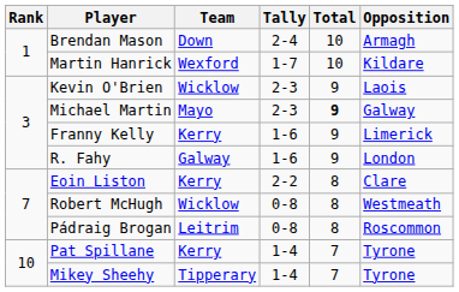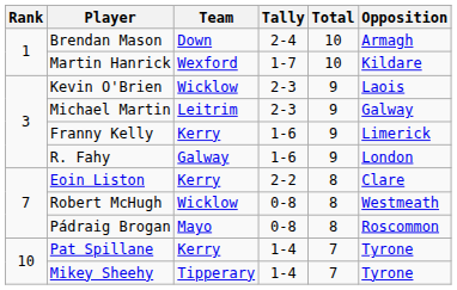 <table class="wikitable">
 <tr>
 <th>Rank</th>
 <th>Player</th>
 <th>Team</th>
 <th>Tally</th>
 <th>Total</th>
 <th>Opposition</th>
 </tr>
 <tr>
 <td rowspan=2 align=center>1</td>
 <td>Brendan Mason</td>
 <td><a href='#'>Down</a></td>
 <td align=center>2-4</td>
 <td align=center>10</td>
 <td><a href='#'>Armagh</a></td>
 </tr>
 <tr>
 <td>Martin Hanrick</td>
 <td><a href='#'>Wexford</a></td>
 <td align=center>1-7</td>
 <td align=center>10</td>
 <td><a href='#'>Kildare</a></td>
 </tr>
 <tr>
 <td rowspan=4 align=center>3</td>
 <td>Kevin O'Brien</td>
 <td><a href='#'>Wicklow</a></td>
 <td align=center>2-3</td>
 <td align=center>9</td>
 <td><a href='#'>Laois</a></td>
 </tr>
 <tr>
 <td>Michael Martin</td>
-<td><a href='#'>Mayo</a></td>
+<td><a href='#'>Leitrim</a></td>
 <td align=center>2-3</td>
-<td align=center><strong>9</strong></td>
+<td align=center>9</td>
 <td><a href='#'>Galway</a></td>
 </tr>
 <tr>
 <td>Franny Kelly</td>
 <td><a href='#'>Kerry</a></td>
 <td align=center>1-6</td>
 <td align=center>9</td>
 <td><a href='#'>Limerick</a></td>
 </tr>
 <tr>
 <td>R. Fahy</td>
 <td><a href='#'>Galway</a></td>
 <td align=center>1-6</td>
 <td align=center>9</td>
 <td><a href='#'>London</a></td>
 </tr>
 <tr>
 <td rowspan=3 align=center>7</td>
 <td><a href='#'>Eoin Liston</a></td>
 <td><a href='#'>Kerry</a></td>
 <td align=center>2-2</td>
 <td align=center>8</td>
 <td><a href='#'>Clare</a></td>
 </tr>
 <tr>
 <td>Robert McHugh</td>
 <td><a href='#'>Wicklow</a></td>
 <td align=center>0-8</td>
 <td align=center>8</td>
 <td><a href='#'>Westmeath</a></td>
 </tr>
 <tr>
 <td>Pádraig Brogan</td>
-<td><a href='#'>Leitrim</a></td>
+<td><a href='#'>Mayo</a></td>
 <td align=center>0-8</td>
 <td align=center>8</td>
 <td><a href='#'>Roscommon</a></td>
 </tr>
 <tr>
 <td rowspan=2 align=center>10</td>
 <td><a href='#'>Pat Spillane</a></td>
 <td><a href='#'>Kerry</a></td>
 <td align=center>1-4</td>
 <td align=center>7</td>
 <td><a href='#'>Tyrone</a></td>
 </tr>
 <tr>
 <td><a href='#'>Mikey Sheehy</a></td>
 <td><a href='#'>Tipperary</a></td>
 <td align=center>1-4</td>
 <td align=center>7</td>
 <td><a href='#'>Tyrone</a></td>
 </tr>
 </table>
